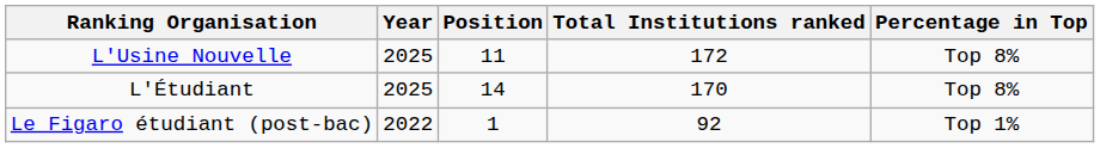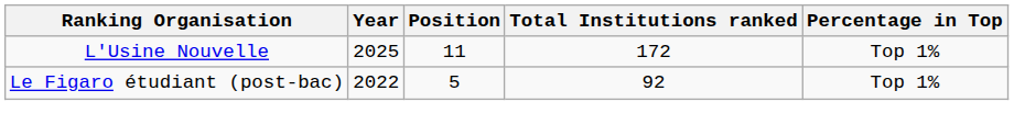 <table class="wikitable centre sortable" style="text-align:center;">
 <tr>
 <th>Ranking Organisation</th>
 <th>Year</th>
 <th>Position</th>
 <th>Total Institutions ranked</th>
 <th>Percentage in Top</th>
 </tr>
 <tr>
 <td><a href='#'>L'Usine Nouvelle</a></td>
 <td>2025</td>
 <td>11</td>
 <td>172</td>
-<td>Top 8%</td>
-</tr>
-<tr>
-<td>L'Étudiant </td>
-<td>2025</td>
-<td>14</td>
-<td>170</td>
-<td>Top 8%</td>
+<td>Top 1%</td>
 </tr>
 <tr>
 <td><a href='#'>Le Figaro</a> étudiant (post-bac) </td>
 <td>2022</td>
-<td>1</td>
+<td>5</td>
 <td>92</td>
 <td>Top 1%</td>
 </tr>
 </table>
